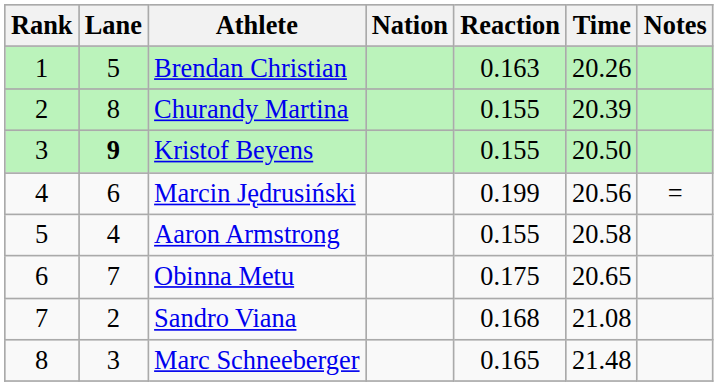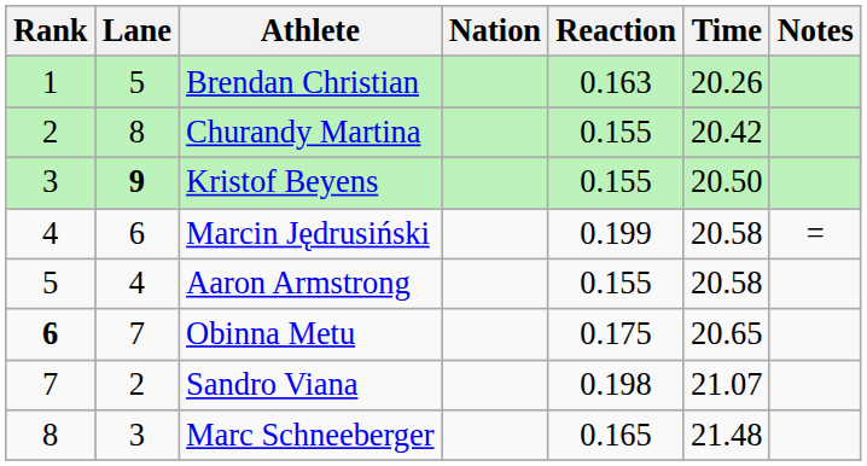 <table class="wikitable sortable" style="text-align:center">
 <tr>
 <th>Rank</th>
 <th>Lane</th>
 <th>Athlete</th>
 <th>Nation</th>
 <th>Reaction</th>
 <th>Time</th>
 <th>Notes</th>
 </tr>
 <tr bgcolor=bbf3bb>
 <td>1</td>
 <td>5</td>
 <td align=left><a href='#'>Brendan Christian</a></td>
 <td align=left></td>
 <td>0.163</td>
 <td>20.26</td>
 <td></td>
 </tr>
 <tr bgcolor=bbf3bb>
 <td>2</td>
 <td>8</td>
 <td align=left><a href='#'>Churandy Martina</a></td>
 <td align=left></td>
 <td>0.155</td>
-<td>20.39</td>
+<td>20.42</td>
 <td></td>
 </tr>
 <tr bgcolor=bbf3bb>
 <td>3</td>
 <td><strong>9</strong></td>
 <td align=left><a href='#'>Kristof Beyens</a></td>
 <td align=left></td>
 <td>0.155</td>
 <td>20.50</td>
 <td></td>
 </tr>
 <tr>
 <td>4</td>
 <td>6</td>
 <td align=left><a href='#'>Marcin Jędrusiński</a></td>
 <td align=left></td>
 <td>0.199</td>
-<td>20.56</td>
+<td>20.58</td>
 <td>=</td>
 </tr>
 <tr>
 <td>5</td>
 <td>4</td>
 <td align=left><a href='#'>Aaron Armstrong</a></td>
 <td align=left></td>
 <td>0.155</td>
 <td>20.58</td>
 <td></td>
 </tr>
 <tr>
-<td>6</td>
+<td><strong>6</strong></td>
 <td>7</td>
 <td align=left><a href='#'>Obinna Metu</a></td>
 <td align=left></td>
 <td>0.175</td>
 <td>20.65</td>
 <td></td>
 </tr>
 <tr>
 <td>7</td>
 <td>2</td>
 <td align=left><a href='#'>Sandro Viana</a></td>
 <td align=left></td>
-<td>0.168</td>
-<td>21.08</td>
+<td>0.198</td>
+<td>21.07</td>
 <td></td>
 </tr>
 <tr>
 <td>8</td>
 <td>3</td>
 <td align=left><a href='#'>Marc Schneeberger</a></td>
 <td align=left></td>
 <td>0.165</td>
 <td>21.48</td>
 <td></td>
 </tr>
 </table>
